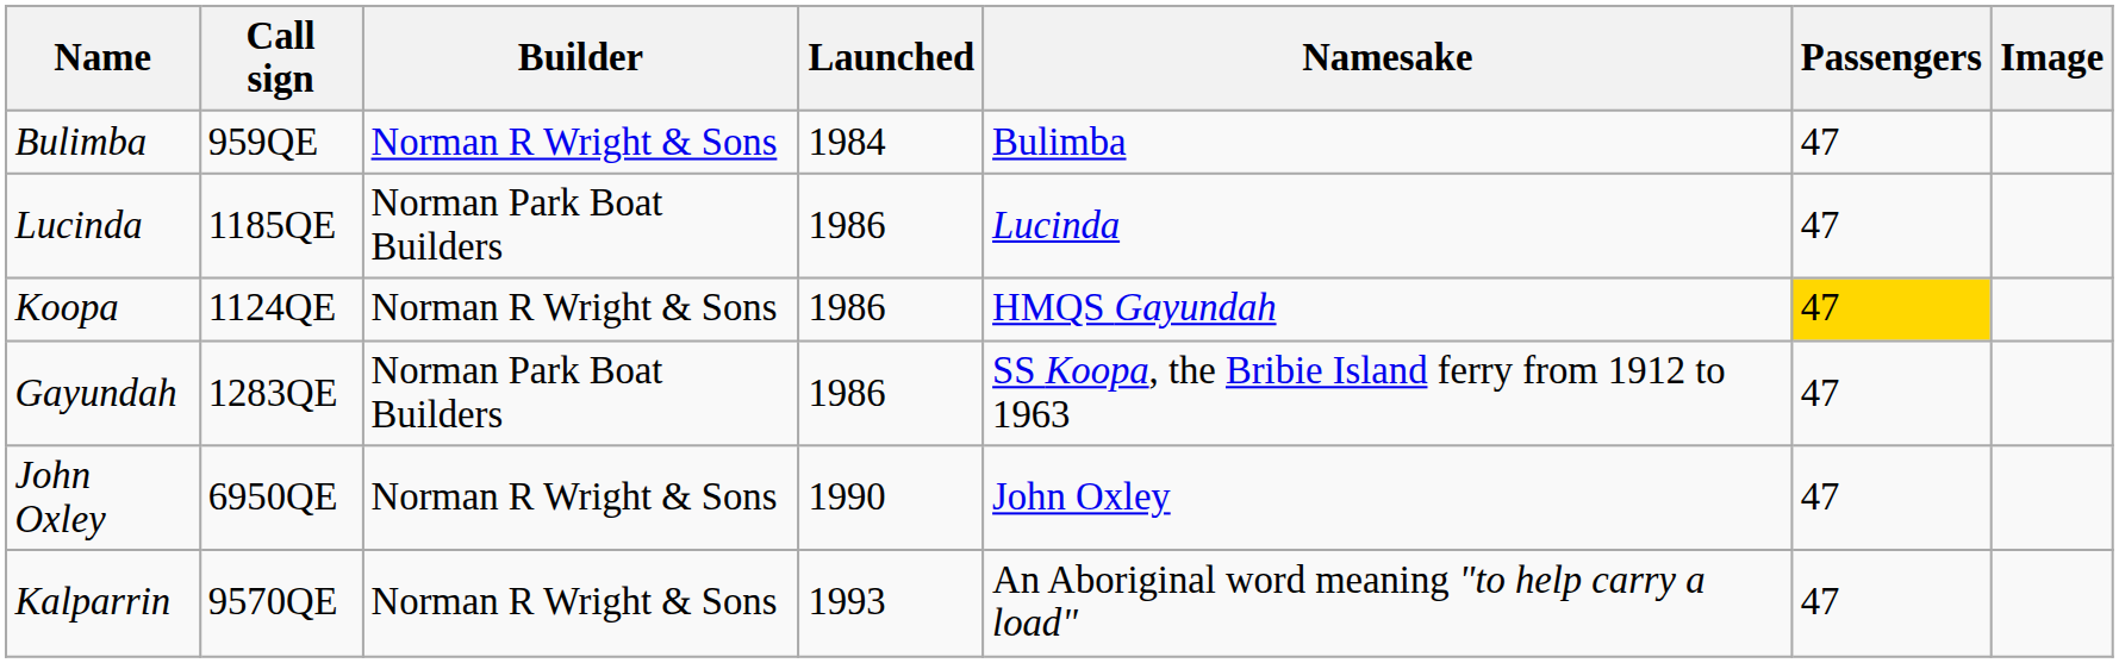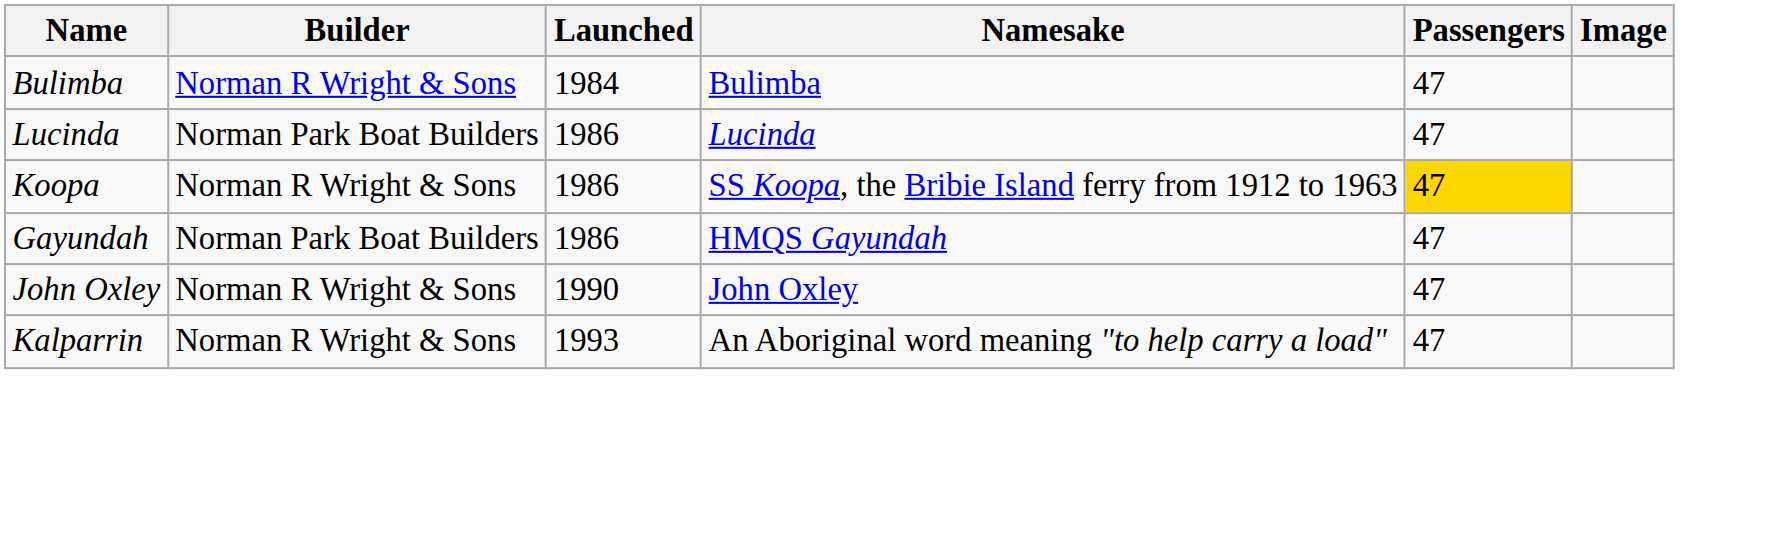 <table class="wikitable sortable">
 <tr>
 <th>Name</th>
-<th>Call sign</th>
 <th>Builder</th>
 <th>Launched</th>
 <th>Namesake</th>
 <th>Passengers</th>
 <th>Image</th>
 </tr>
 <tr>
 <td><em>Bulimba</em></td>
-<td>959QE</td>
 <td><a href='#'>Norman R Wright & Sons</a></td>
 <td>1984</td>
 <td><a href='#'>Bulimba</a></td>
 <td>47</td>
 <td></td>
 </tr>
 <tr>
 <td><em>Lucinda</em></td>
-<td>1185QE</td>
 <td>Norman Park Boat Builders</td>
 <td>1986</td>
 <td><a href='#'><em>Lucinda</em></a></td>
 <td>47</td>
 <td></td>
 </tr>
 <tr>
 <td><em>Koopa</em></td>
-<td>1124QE</td>
 <td>Norman R Wright & Sons</td>
 <td>1986</td>
-<td><a href='#'>HMQS <em>Gayundah</em></a></td>
+<td><a href='#'>SS <em>Koopa</em></a>, the <a href='#'>Bribie Island</a> ferry from 1912 to 1963</td>
 <td style="background: gold;">47</td>
 <td></td>
 </tr>
 <tr>
 <td><em>Gayundah</em></td>
-<td>1283QE</td>
 <td>Norman Park Boat Builders</td>
 <td>1986</td>
-<td><a href='#'>SS <em>Koopa</em></a>, the <a href='#'>Bribie Island</a> ferry from 1912 to 1963</td>
+<td><a href='#'>HMQS <em>Gayundah</em></a></td>
 <td>47</td>
 <td></td>
 </tr>
 <tr>
 <td><em>John Oxley</em></td>
-<td>6950QE</td>
 <td>Norman R Wright & Sons</td>
 <td>1990</td>
 <td><a href='#'>John Oxley</a></td>
 <td>47</td>
 <td></td>
 </tr>
 <tr>
 <td><em>Kalparrin</em></td>
-<td>9570QE</td>
 <td>Norman R Wright & Sons</td>
 <td>1993</td>
 <td>An Aboriginal word meaning <em>"to help carry a load"</em></td>
 <td>47</td>
 <td></td>
 </tr>
 </table>
